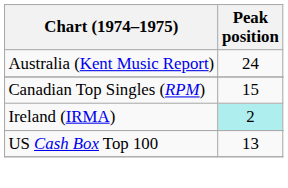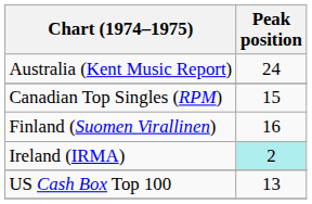 <table class="wikitable sortable">
 <tr>
 <th>Chart (1974–1975)</th>
 <th>Peak<br>position</th>
 </tr>
 <tr>
 <td>Australia (<a href='#'>Kent Music Report</a>)</td>
 <td style="text-align:center;">24</td>
 </tr>
 <tr>
 </tr>
 <tr>
 </tr>
 <tr>
 </tr>
 <tr>
 <td>Canadian Top Singles (<a href='#'><em>RPM</em></a>)</td>
 <td style="text-align:center;">15</td>
+</tr>
+<tr>
+<td>Finland (<a href='#'><em>Suomen Virallinen</em></a>)</td>
+<td align="center">16</td>
 </tr>
 <tr>
 <td>Ireland (<a href='#'>IRMA</a>)</td>
 <td style="background: paleturquoise; text-align:center;">2</td>
 </tr>
 <tr>
 </tr>
 <tr>
 </tr>
 <tr>
 </tr>
 <tr>
 </tr>
 <tr>
 </tr>
 <tr>
 <td>US <a href='#'><em>Cash Box</em></a> Top 100</td>
 <td style="text-align:center;">13</td>
 </tr>
 <tr>
 </tr>
 </table>
